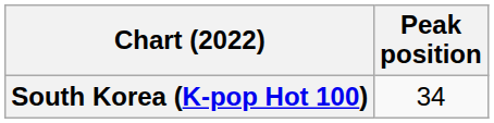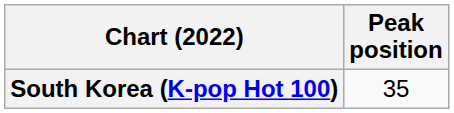 <table class="wikitable sortable plainrowheaders" style="text-align:center">
 <tr>
 <th scope="col">Chart (2022)</th>
 <th scope="col">Peak<br>position</th>
 </tr>
 <tr>
 <th scope="row">South Korea (<a href='#'>K-pop Hot 100</a>)</th>
-<td>34</td>
+<td>35</td>
 </tr>
 </table>
